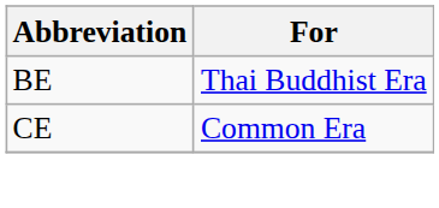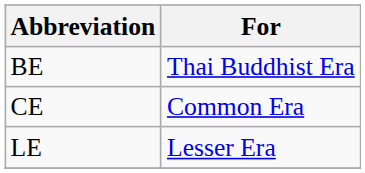 <table class="wikitable" style="float:right; margin:1ex 0 1ex 1ex;">
 <tr colspan="2" style="text-align:center;">
 <th>Abbreviation</th>
 <th>For</th>
 </tr>
 <tr>
 <td>BE</td>
 <td><a href='#'>Thai Buddhist Era</a></td>
 </tr>
 <tr>
 <td>CE</td>
 <td><a href='#'>Common Era</a></td>
 </tr>
 <tr>
+<td>LE</td>
+<td><a href='#'>Lesser Era</a></td>
+</tr>
+<tr>
 </tr>
 </table>
